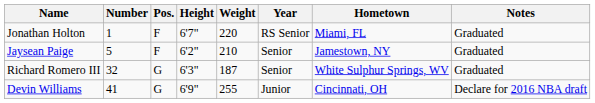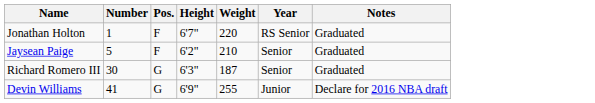 <table class="wikitable sortable" border="1">
 <tr>
 <th>Name</th>
 <th>Number</th>
 <th>Pos.</th>
 <th>Height</th>
 <th>Weight</th>
 <th>Year</th>
-<th>Hometown</th>
 <th class="unsortable">Notes</th>
 </tr>
 <tr>
 <td>Jonathan Holton</td>
 <td>1</td>
 <td>F</td>
 <td>6'7"</td>
 <td>220</td>
 <td>RS Senior</td>
-<td><a href='#'>Miami, FL</a></td>
 <td>Graduated</td>
 </tr>
 <tr>
 <td><a href='#'>Jaysean Paige</a></td>
 <td>5</td>
 <td>F</td>
 <td>6'2"</td>
 <td>210</td>
 <td>Senior</td>
-<td><a href='#'>Jamestown, NY</a></td>
 <td>Graduated</td>
 </tr>
 <tr>
 <td>Richard Romero III</td>
-<td>32</td>
+<td>30</td>
 <td>G</td>
 <td>6'3"</td>
 <td>187</td>
 <td>Senior</td>
-<td><a href='#'>White Sulphur Springs, WV</a></td>
 <td>Graduated</td>
 </tr>
 <tr>
 <td><a href='#'>Devin Williams</a></td>
 <td>41</td>
 <td>G</td>
 <td>6'9"</td>
 <td>255</td>
 <td>Junior</td>
-<td><a href='#'>Cincinnati, OH</a></td>
 <td>Declare for <a href='#'>2016 NBA draft</a></td>
 </tr>
 </table>
